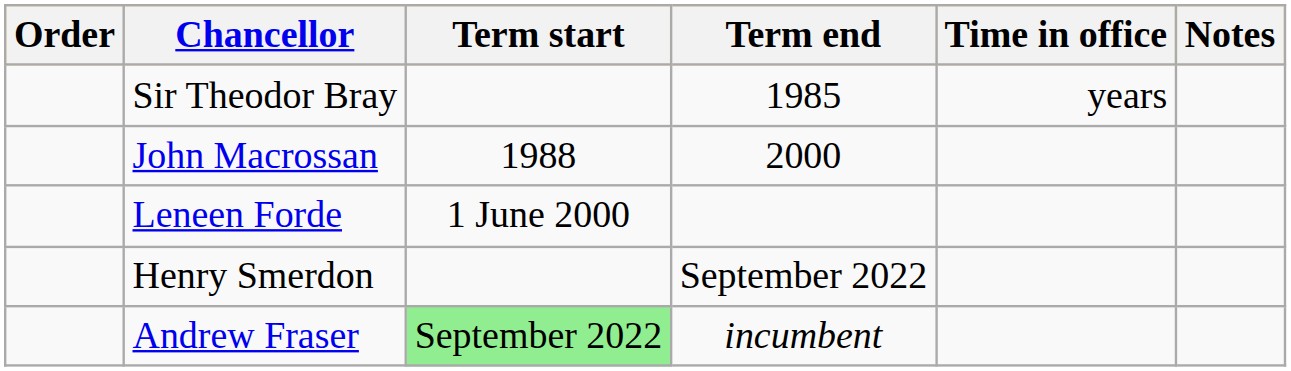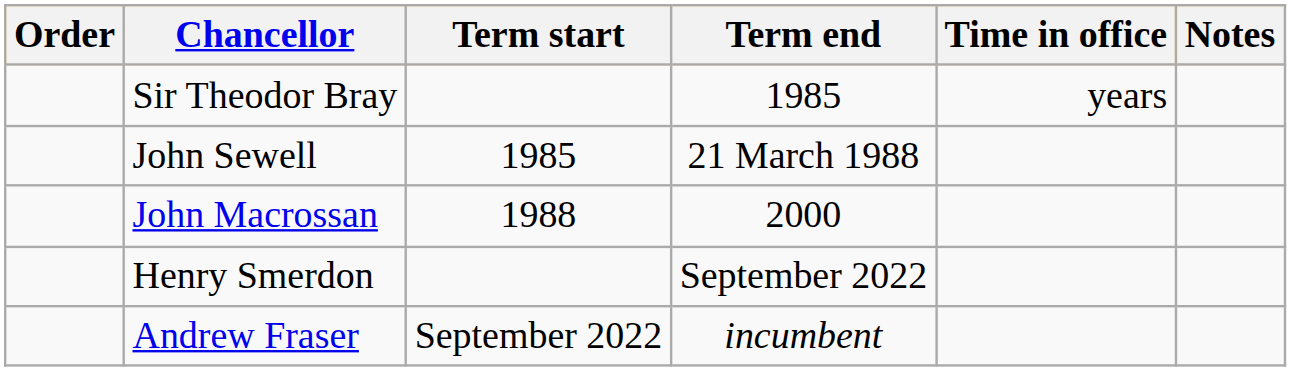 <table class="wikitable sortable">
 <tr style="background:#fc3;">
 <th>Order</th>
 <th><a href='#'>Chancellor</a></th>
 <th>Term start</th>
 <th>Term end</th>
 <th>Time in office</th>
 <th>Notes</th>
 </tr>
 <tr>
 <td align=center></td>
 <td>Sir Theodor Bray</td>
 <td align=center></td>
 <td align=center>1985</td>
 <td align=right> years</td>
 <td></td>
 </tr>
 <tr>
 <td align=center></td>
-<td><a href='#'>John Macrossan</a></td>
-<td align=center>1988</td>
-<td align=center>2000</td>
+<td>John Sewell</td>
+<td align=center>1985</td>
+<td align=center>21 March 1988</td>
 <td align=right></td>
 <td></td>
 </tr>
 <tr>
 <td align=center></td>
-<td><a href='#'>Leneen Forde</a> </td>
-<td align=center>1 June 2000</td>
-<td align=center></td>
+<td><a href='#'>John Macrossan</a></td>
+<td align=center>1988</td>
+<td align=center>2000</td>
 <td align=right></td>
 <td></td>
 </tr>
 <tr>
 <td align=center></td>
 <td>Henry Smerdon </td>
 <td align=center></td>
 <td align=center>September 2022</td>
 <td align=right></td>
 <td></td>
 </tr>
 <tr>
 <td align=center></td>
 <td><a href='#'>Andrew Fraser</a></td>
-<td align=center style="background: lightgreen;">September 2022</td>
+<td align=center>September 2022</td>
 <td align=center><em>incumbent</em></td>
 <td></td>
 <td></td>
 </tr>
 </table>
